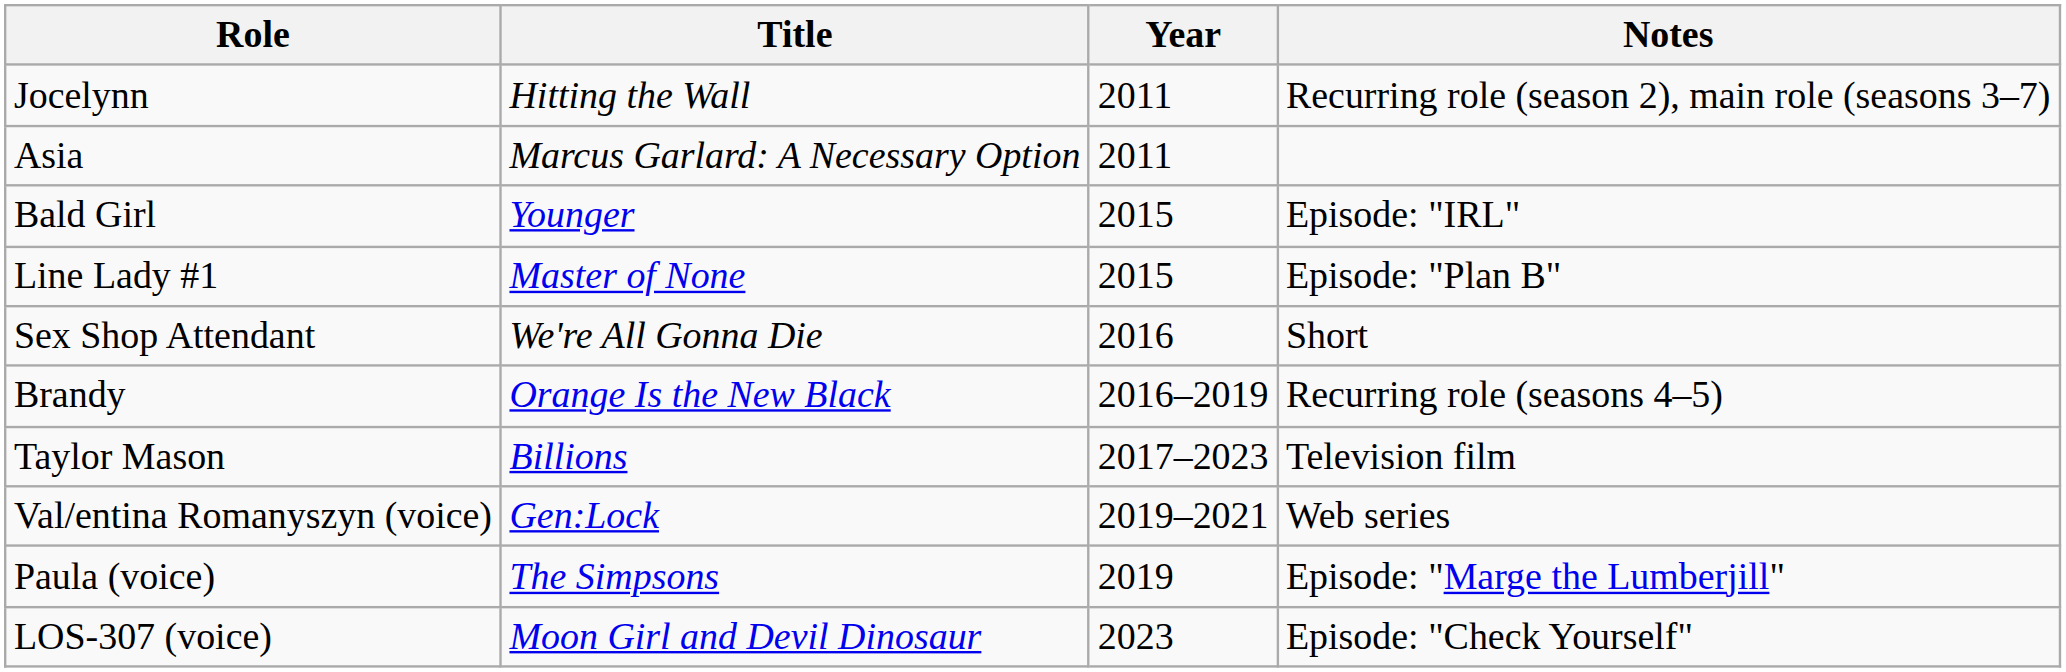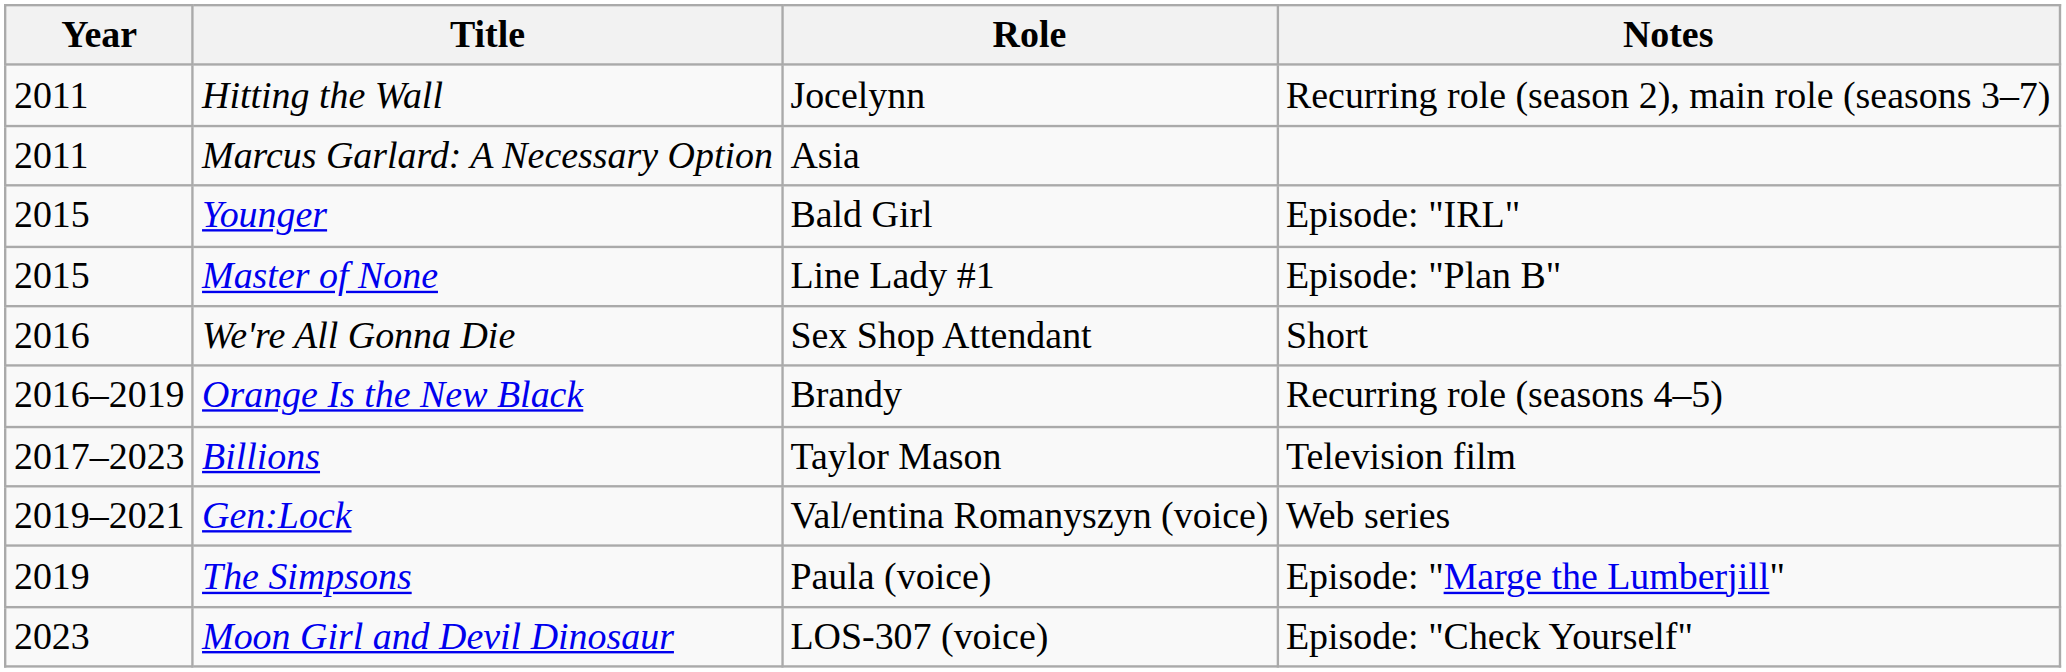 <table class="wikitable sortable">
 <tr>
+<th scope="col">Year</th>
+<th scope="col">Title</th>
 <th scope="col">Role</th>
-<th scope="col">Title</th>
-<th scope="col">Year</th>
 <th scope="col">Notes</th>
 </tr>
 <tr>
+<td>2011</td>
+<td><em>Hitting the Wall</em></td>
 <td>Jocelynn</td>
-<td><em>Hitting the Wall</em></td>
-<td>2011</td>
 <td>Recurring role (season 2), main role (seasons 3–7)</td>
 </tr>
 <tr>
+<td>2011</td>
+<td><em>Marcus Garlard: A Necessary Option</em></td>
 <td>Asia</td>
-<td><em>Marcus Garlard: A Necessary Option</em></td>
-<td>2011</td>
 <td></td>
 </tr>
 <tr>
+<td>2015</td>
+<td><em><a href='#'>Younger</a></em></td>
 <td>Bald Girl</td>
-<td><em><a href='#'>Younger</a></em></td>
-<td>2015</td>
 <td>Episode: "IRL"</td>
 </tr>
 <tr>
+<td>2015</td>
+<td><em><a href='#'>Master of None</a></em></td>
 <td>Line Lady #1</td>
-<td><em><a href='#'>Master of None</a></em></td>
-<td>2015</td>
 <td>Episode: "Plan B"</td>
 </tr>
 <tr>
+<td>2016</td>
+<td><em>We're All Gonna Die</em></td>
 <td>Sex Shop Attendant</td>
-<td><em>We're All Gonna Die</em></td>
-<td>2016</td>
 <td>Short</td>
 </tr>
 <tr>
+<td>2016–2019</td>
+<td><em><a href='#'>Orange Is the New Black</a></em></td>
 <td>Brandy</td>
-<td><em><a href='#'>Orange Is the New Black</a></em></td>
-<td>2016–2019</td>
 <td>Recurring role (seasons 4–5)</td>
 </tr>
 <tr>
+<td>2017–2023</td>
+<td><em><a href='#'>Billions</a></em></td>
 <td>Taylor Mason</td>
-<td><em><a href='#'>Billions</a></em></td>
-<td>2017–2023</td>
 <td>Television film</td>
 </tr>
 <tr>
+<td>2019–2021</td>
+<td><em><a href='#'>Gen:Lock</a></em></td>
 <td>Val/entina Romanyszyn (voice)</td>
-<td><em><a href='#'>Gen:Lock</a></em></td>
-<td>2019–2021</td>
 <td>Web series</td>
 </tr>
 <tr>
+<td>2019</td>
+<td><em><a href='#'>The Simpsons</a></em></td>
 <td>Paula (voice)</td>
-<td><em><a href='#'>The Simpsons</a></em></td>
-<td>2019</td>
 <td>Episode: "<a href='#'>Marge the Lumberjill</a>"</td>
 </tr>
 <tr>
+<td>2023</td>
+<td><em><a href='#'>Moon Girl and Devil Dinosaur</a></em></td>
 <td>LOS-307 (voice)</td>
-<td><em><a href='#'>Moon Girl and Devil Dinosaur</a></em></td>
-<td>2023</td>
 <td>Episode: "Check Yourself"</td>
 </tr>
 </table>
